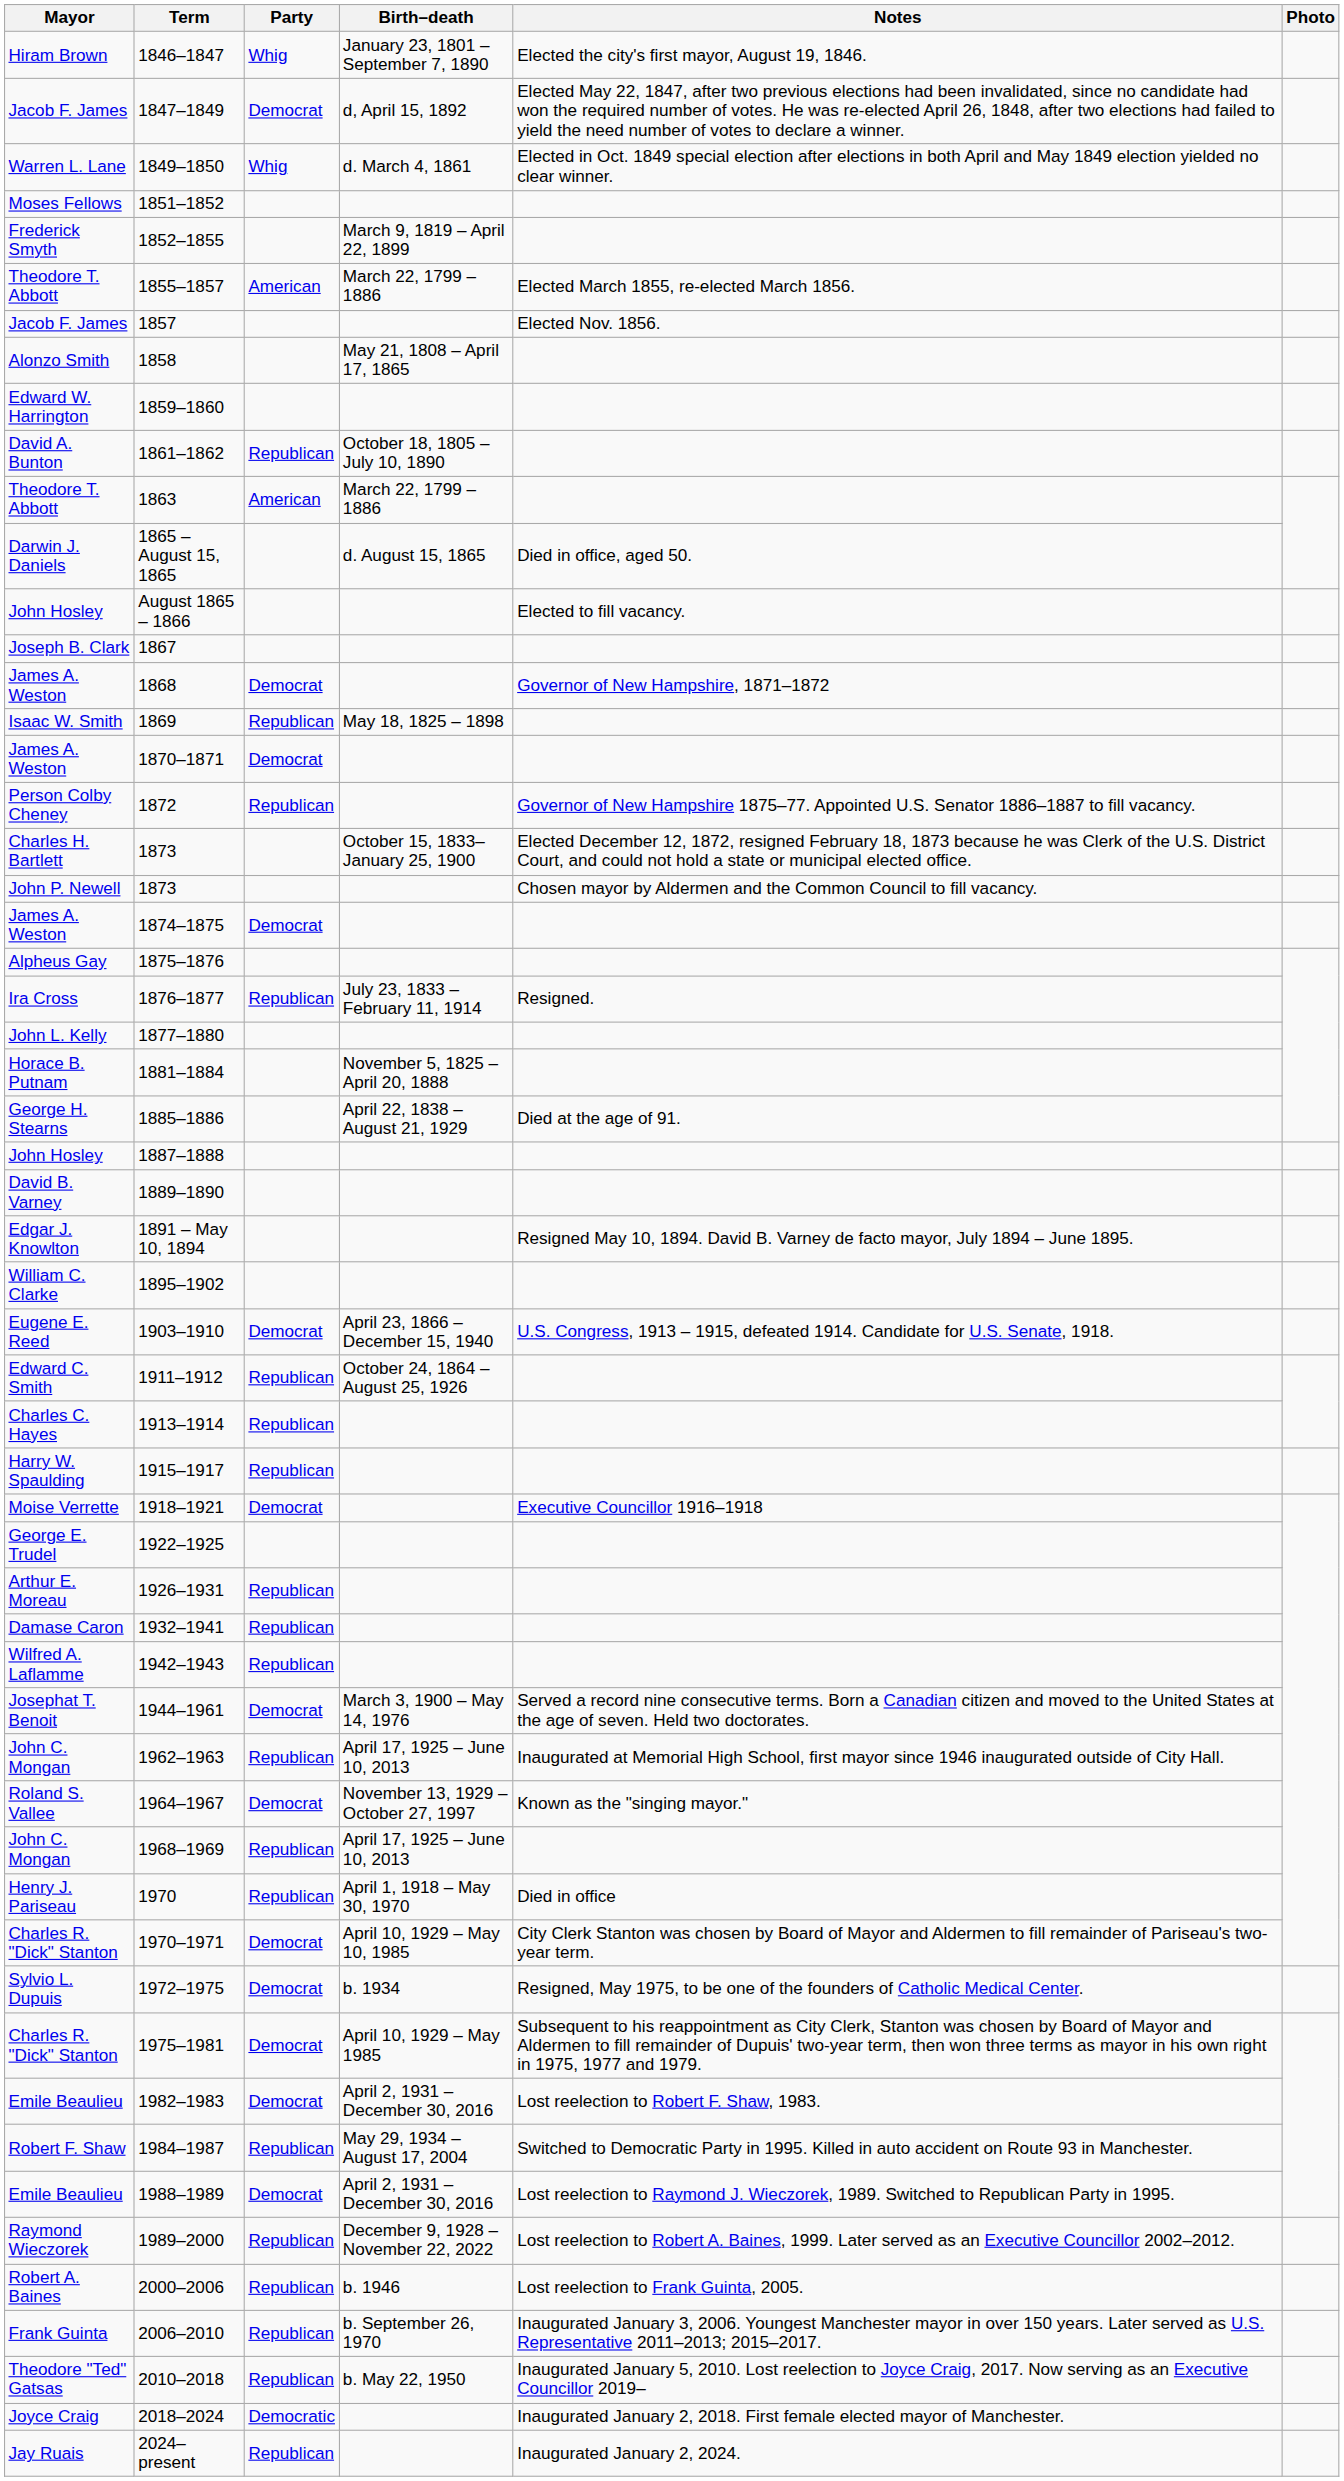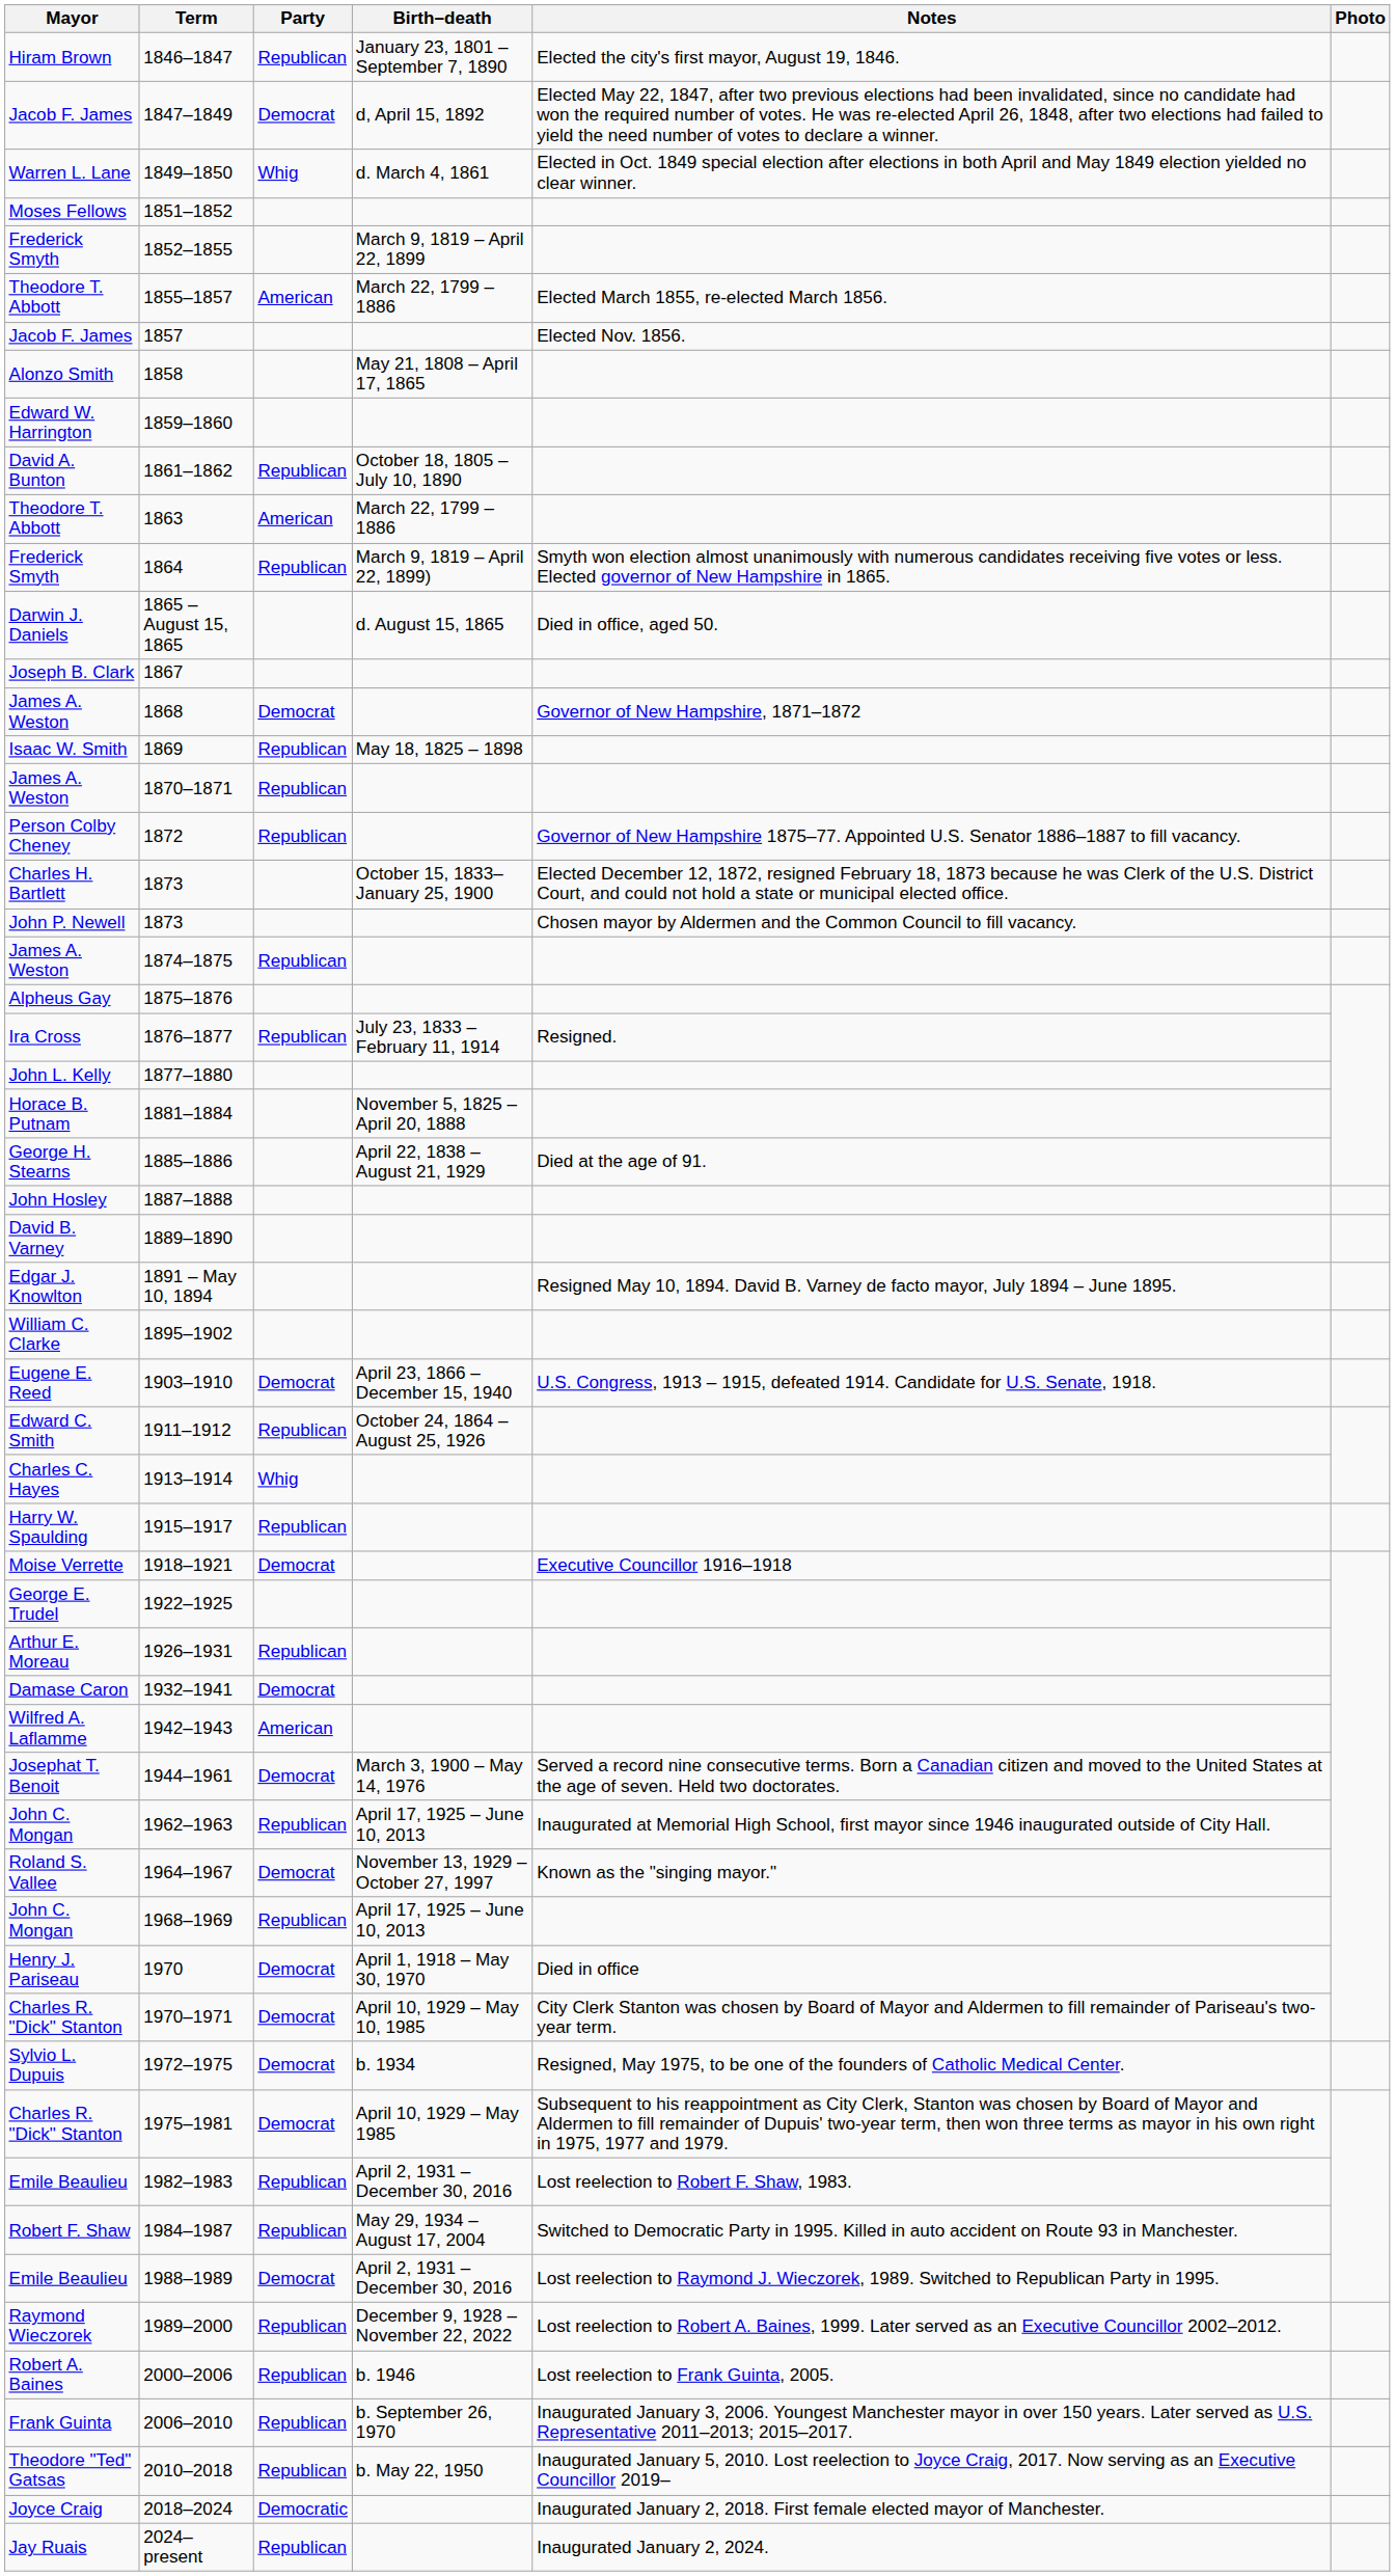 <table class="wikitable">
 <tr>
 <th>Mayor</th>
 <th>Term</th>
 <th>Party</th>
 <th>Birth–death</th>
 <th>Notes</th>
 <th>Photo</th>
 </tr>
 <tr>
 <td><a href='#'>Hiram Brown</a></td>
 <td>1846–1847</td>
-<td><a href='#'>Whig</a></td>
+<td><a href='#'>Republican</a></td>
 <td>January 23, 1801 – September 7, 1890</td>
 <td>Elected the city's first mayor, August 19, 1846.</td>
 <td></td>
 </tr>
 <tr>
 <td><a href='#'>Jacob F. James</a></td>
 <td>1847–1849</td>
 <td><a href='#'>Democrat</a></td>
 <td>d, April 15, 1892</td>
 <td>Elected May 22, 1847, after two previous elections had been invalidated, since no candidate had won the required number of votes. He was re-elected April 26, 1848, after two elections had failed to yield the need number of votes to declare a winner.</td>
 <td></td>
 </tr>
 <tr>
 <td><a href='#'>Warren L. Lane</a></td>
 <td>1849–1850</td>
 <td><a href='#'>Whig</a></td>
 <td>d. March 4, 1861</td>
 <td>Elected in Oct. 1849 special election after elections in both April and May 1849 election yielded no clear winner.</td>
 <td></td>
 </tr>
 <tr>
 <td><a href='#'>Moses Fellows</a></td>
 <td>1851–1852</td>
 <td></td>
 <td></td>
 <td></td>
 <td></td>
 </tr>
 <tr>
 <td><a href='#'>Frederick Smyth</a></td>
 <td>1852–1855</td>
 <td></td>
 <td>March 9, 1819 – April 22, 1899</td>
 <td></td>
 <td></td>
 </tr>
 <tr>
 <td><a href='#'>Theodore T. Abbott</a></td>
 <td>1855–1857</td>
 <td><a href='#'>American</a></td>
 <td>March 22, 1799 – 1886</td>
 <td>Elected March 1855, re-elected March 1856.</td>
 </tr>
 <tr>
 <td><a href='#'>Jacob F. James</a></td>
 <td>1857</td>
 <td></td>
 <td></td>
 <td>Elected Nov. 1856.</td>
 <td></td>
 </tr>
 <tr>
 <td><a href='#'>Alonzo Smith</a></td>
 <td>1858</td>
 <td></td>
 <td>May 21, 1808 – April 17, 1865</td>
 <td></td>
 </tr>
 <tr>
 <td><a href='#'>Edward W. Harrington</a></td>
 <td>1859–1860</td>
 <td></td>
 <td></td>
 <td></td>
 <td></td>
 </tr>
 <tr>
 <td><a href='#'>David A. Bunton</a></td>
 <td>1861–1862</td>
 <td><a href='#'>Republican</a></td>
 <td>October 18, 1805 – July 10, 1890</td>
 <td></td>
 <td></td>
 </tr>
 <tr>
 <td><a href='#'>Theodore T. Abbott</a></td>
 <td>1863</td>
 <td><a href='#'>American</a></td>
 <td>March 22, 1799 – 1886</td>
 <td></td>
 </tr>
 <tr>
+<td><a href='#'>Frederick Smyth</a></td>
+<td>1864</td>
+<td><a href='#'>Republican</a></td>
+<td>March 9, 1819 – April 22, 1899)</td>
+<td>Smyth won election almost unanimously with numerous candidates receiving five votes or less. Elected <a href='#'>governor of New Hampshire</a> in 1865.</td>
+<td></td>
+</tr>
+<tr>
 <td><a href='#'>Darwin J. Daniels</a></td>
 <td>1865 – August 15, 1865</td>
 <td></td>
 <td>d. August 15, 1865</td>
 <td>Died in office, aged 50. </td>
-</tr>
-<tr>
-<td><a href='#'>John Hosley</a></td>
-<td>August 1865 – 1866</td>
-<td></td>
-<td></td>
-<td>Elected to fill vacancy.</td>
-<td></td>
 </tr>
 <tr>
 <td><a href='#'>Joseph B. Clark</a></td>
 <td>1867</td>
 <td></td>
 <td></td>
 <td></td>
 <td></td>
 </tr>
 <tr>
 <td><a href='#'>James A. Weston</a></td>
 <td>1868</td>
 <td><a href='#'>Democrat</a></td>
 <td></td>
 <td><a href='#'>Governor of New Hampshire</a>, 1871–1872</td>
 <td></td>
 </tr>
 <tr>
 <td><a href='#'>Isaac W. Smith</a></td>
 <td>1869</td>
 <td><a href='#'>Republican</a></td>
 <td>May 18, 1825 – 1898</td>
 <td></td>
 </tr>
 <tr>
 <td><a href='#'>James A. Weston</a></td>
 <td>1870–1871</td>
-<td><a href='#'>Democrat</a></td>
+<td><a href='#'>Republican</a></td>
 <td></td>
 <td></td>
 <td></td>
 </tr>
 <tr>
 <td><a href='#'>Person Colby Cheney</a></td>
 <td>1872</td>
 <td><a href='#'>Republican</a></td>
 <td></td>
 <td><a href='#'>Governor of New Hampshire</a> 1875–77. Appointed U.S. Senator 1886–1887 to fill vacancy.</td>
 <td></td>
 </tr>
 <tr>
 <td><a href='#'>Charles H. Bartlett</a></td>
 <td>1873</td>
 <td></td>
 <td>October 15, 1833–January 25, 1900</td>
 <td>Elected December 12, 1872, resigned February 18, 1873 because he was Clerk of the U.S. District Court, and could not hold a state or municipal elected office.</td>
 <td></td>
 </tr>
 <tr>
 <td><a href='#'>John P. Newell</a></td>
 <td>1873</td>
 <td></td>
 <td></td>
 <td>Chosen mayor by Aldermen and the Common Council to fill vacancy.</td>
 <td></td>
 </tr>
 <tr>
 <td><a href='#'>James A. Weston</a></td>
 <td>1874–1875</td>
-<td><a href='#'>Democrat</a></td>
+<td><a href='#'>Republican</a></td>
 <td></td>
 <td></td>
 <td></td>
 </tr>
 <tr>
 <td><a href='#'>Alpheus Gay</a></td>
 <td>1875–1876</td>
 <td></td>
 <td></td>
 <td></td>
 </tr>
 <tr>
 <td><a href='#'>Ira Cross</a></td>
 <td>1876–1877</td>
 <td><a href='#'>Republican</a></td>
 <td>July 23, 1833 – February 11, 1914</td>
 <td>Resigned.</td>
 </tr>
 <tr>
 <td><a href='#'>John L. Kelly</a></td>
 <td>1877–1880</td>
 <td></td>
 <td></td>
 <td></td>
 </tr>
 <tr>
 <td><a href='#'>Horace B. Putnam</a></td>
 <td>1881–1884</td>
 <td></td>
 <td>November 5, 1825 – April 20, 1888</td>
 <td></td>
 </tr>
 <tr>
 <td><a href='#'>George H. Stearns</a></td>
 <td>1885–1886</td>
 <td></td>
 <td>April 22, 1838 – August 21, 1929</td>
 <td>Died at the age of 91.</td>
 </tr>
 <tr>
 <td><a href='#'>John Hosley</a></td>
 <td>1887–1888</td>
 <td></td>
 <td></td>
 <td></td>
 <td></td>
 </tr>
 <tr>
 <td><a href='#'>David B. Varney</a></td>
 <td>1889–1890</td>
 <td></td>
 <td></td>
 <td></td>
 <td></td>
 </tr>
 <tr>
 <td><a href='#'>Edgar J. Knowlton</a></td>
 <td>1891 – May 10, 1894</td>
 <td></td>
 <td></td>
 <td>Resigned May 10, 1894. David B. Varney de facto mayor, July 1894 – June 1895.</td>
 </tr>
 <tr>
 <td><a href='#'>William C. Clarke</a></td>
 <td>1895–1902</td>
 <td></td>
 <td></td>
 <td></td>
 <td></td>
 </tr>
 <tr>
 <td><a href='#'>Eugene E. Reed</a></td>
 <td>1903–1910</td>
 <td><a href='#'>Democrat</a></td>
 <td>April 23, 1866 – December 15, 1940</td>
 <td><a href='#'>U.S. Congress</a>, 1913 – 1915, defeated 1914. Candidate for <a href='#'>U.S. Senate</a>, 1918.</td>
 <td></td>
 </tr>
 <tr>
 <td><a href='#'>Edward C. Smith</a></td>
 <td>1911–1912</td>
 <td><a href='#'>Republican</a></td>
 <td>October 24, 1864 – August 25, 1926</td>
 <td></td>
 </tr>
 <tr>
 <td><a href='#'>Charles C. Hayes</a></td>
 <td>1913–1914</td>
-<td><a href='#'>Republican</a></td>
+<td><a href='#'>Whig</a></td>
 <td></td>
 <td></td>
 </tr>
 <tr>
 <td><a href='#'>Harry W. Spaulding</a></td>
 <td>1915–1917</td>
 <td><a href='#'>Republican</a></td>
 <td></td>
 <td></td>
 <td></td>
 </tr>
 <tr>
 <td><a href='#'>Moise Verrette</a></td>
 <td>1918–1921</td>
 <td><a href='#'>Democrat</a></td>
 <td></td>
 <td><a href='#'>Executive Councillor</a> 1916–1918</td>
 </tr>
 <tr>
 <td><a href='#'>George E. Trudel</a></td>
 <td>1922–1925</td>
 <td></td>
 <td></td>
 <td></td>
 </tr>
 <tr>
 <td><a href='#'>Arthur E. Moreau</a></td>
 <td>1926–1931</td>
 <td><a href='#'>Republican</a></td>
 <td></td>
 <td></td>
 </tr>
 <tr>
 <td><a href='#'>Damase Caron</a></td>
 <td>1932–1941</td>
-<td><a href='#'>Republican</a></td>
+<td><a href='#'>Democrat</a></td>
 <td></td>
 <td></td>
 </tr>
 <tr>
 <td><a href='#'>Wilfred A. Laflamme</a></td>
 <td>1942–1943</td>
-<td><a href='#'>Republican</a></td>
+<td><a href='#'>American</a></td>
 <td></td>
 <td></td>
 </tr>
 <tr>
 <td><a href='#'>Josephat T. Benoit</a></td>
 <td>1944–1961</td>
 <td><a href='#'>Democrat</a></td>
 <td>March 3, 1900 – May 14, 1976</td>
 <td>Served a record nine consecutive terms.  Born a <a href='#'>Canadian</a> citizen and moved to the United States at the age of seven. Held two doctorates.</td>
 </tr>
 <tr>
 <td><a href='#'>John C. Mongan</a></td>
 <td>1962–1963</td>
 <td><a href='#'>Republican</a></td>
 <td>April 17, 1925 – June 10, 2013</td>
 <td>Inaugurated at Memorial High School,  first mayor since 1946 inaugurated outside of City Hall.</td>
 </tr>
 <tr>
 <td><a href='#'>Roland S. Vallee</a></td>
 <td>1964–1967</td>
 <td><a href='#'>Democrat</a></td>
 <td>November 13, 1929 – October 27, 1997</td>
 <td>Known as the "singing mayor."</td>
 </tr>
 <tr>
 <td><a href='#'>John C. Mongan</a></td>
 <td>1968–1969</td>
 <td><a href='#'>Republican</a></td>
 <td>April 17, 1925 – June 10, 2013</td>
 <td></td>
 </tr>
 <tr>
 <td><a href='#'>Henry J. Pariseau</a></td>
 <td>1970</td>
-<td><a href='#'>Republican</a></td>
+<td><a href='#'>Democrat</a></td>
 <td>April 1, 1918 – May 30, 1970</td>
 <td>Died in office</td>
 </tr>
 <tr>
 <td><a href='#'>Charles R. "Dick" Stanton</a></td>
 <td>1970–1971</td>
 <td><a href='#'>Democrat</a></td>
 <td>April 10, 1929 – May 10, 1985</td>
 <td>City Clerk Stanton was chosen by Board of Mayor and Aldermen to fill remainder of Pariseau's two-year term.</td>
 </tr>
 <tr>
 <td><a href='#'>Sylvio L. Dupuis</a></td>
 <td>1972–1975</td>
 <td><a href='#'>Democrat</a></td>
 <td>b. 1934</td>
 <td>Resigned, May 1975, to be one of the founders of <a href='#'>Catholic Medical Center</a>.</td>
 <td></td>
 </tr>
 <tr>
 <td><a href='#'>Charles R. "Dick" Stanton</a></td>
 <td>1975–1981</td>
 <td><a href='#'>Democrat</a></td>
 <td>April 10, 1929 – May 1985</td>
 <td>Subsequent to his reappointment as City Clerk, Stanton was chosen by Board of Mayor and Aldermen to fill remainder of Dupuis' two-year term, then won three terms as mayor in his own right in 1975, 1977 and 1979.</td>
 </tr>
 <tr>
 <td><a href='#'>Emile Beaulieu</a></td>
 <td>1982–1983</td>
-<td><a href='#'>Democrat</a></td>
+<td><a href='#'>Republican</a></td>
 <td>April 2, 1931 – December 30, 2016</td>
 <td>Lost reelection to <a href='#'>Robert F. Shaw</a>, 1983.</td>
 </tr>
 <tr>
 <td><a href='#'>Robert F. Shaw</a></td>
 <td>1984–1987</td>
 <td><a href='#'>Republican</a></td>
 <td>May 29, 1934 – August 17, 2004</td>
 <td>Switched to Democratic Party in 1995. Killed in auto accident on Route 93 in Manchester.</td>
 </tr>
 <tr>
 <td><a href='#'>Emile Beaulieu</a></td>
 <td>1988–1989</td>
 <td><a href='#'>Democrat</a></td>
 <td>April 2, 1931 – December 30, 2016</td>
 <td>Lost reelection to <a href='#'>Raymond J. Wieczorek</a>, 1989. Switched to Republican Party in 1995.</td>
 </tr>
 <tr>
 <td><a href='#'>Raymond Wieczorek</a></td>
 <td>1989–2000</td>
 <td><a href='#'>Republican</a></td>
 <td>December 9, 1928 – November 22, 2022</td>
 <td>Lost reelection to <a href='#'>Robert A. Baines</a>, 1999. Later served as an <a href='#'>Executive Councillor</a> 2002–2012.</td>
 <td></td>
 </tr>
 <tr>
 <td><a href='#'>Robert A. Baines</a></td>
 <td>2000–2006</td>
 <td><a href='#'>Republican</a></td>
 <td>b. 1946</td>
 <td>Lost reelection to <a href='#'>Frank Guinta</a>, 2005.</td>
 <td></td>
 </tr>
 <tr>
 <td><a href='#'>Frank Guinta</a></td>
 <td>2006–2010</td>
 <td><a href='#'>Republican</a></td>
 <td>b. September 26, 1970</td>
 <td>Inaugurated January 3, 2006. Youngest Manchester mayor in over 150 years. Later served as <a href='#'>U.S. Representative</a> 2011–2013; 2015–2017.</td>
 <td></td>
 </tr>
 <tr>
 <td><a href='#'>Theodore "Ted" Gatsas</a></td>
 <td>2010–2018</td>
 <td><a href='#'>Republican</a></td>
 <td>b. May 22, 1950</td>
 <td>Inaugurated January 5, 2010. Lost reelection to <a href='#'>Joyce Craig</a>, 2017. Now serving as an <a href='#'>Executive Councillor</a> 2019–</td>
 <td></td>
 </tr>
 <tr>
 <td><a href='#'>Joyce Craig</a></td>
 <td>2018–2024</td>
 <td><a href='#'>Democratic</a></td>
 <td></td>
 <td>Inaugurated January 2, 2018. First female elected mayor of Manchester.</td>
 <td></td>
 </tr>
 <tr>
 <td><a href='#'>Jay Ruais</a></td>
 <td>2024–present</td>
 <td><a href='#'>Republican</a></td>
 <td></td>
 <td>Inaugurated January 2, 2024.</td>
 <td></td>
 </tr>
 </table>
